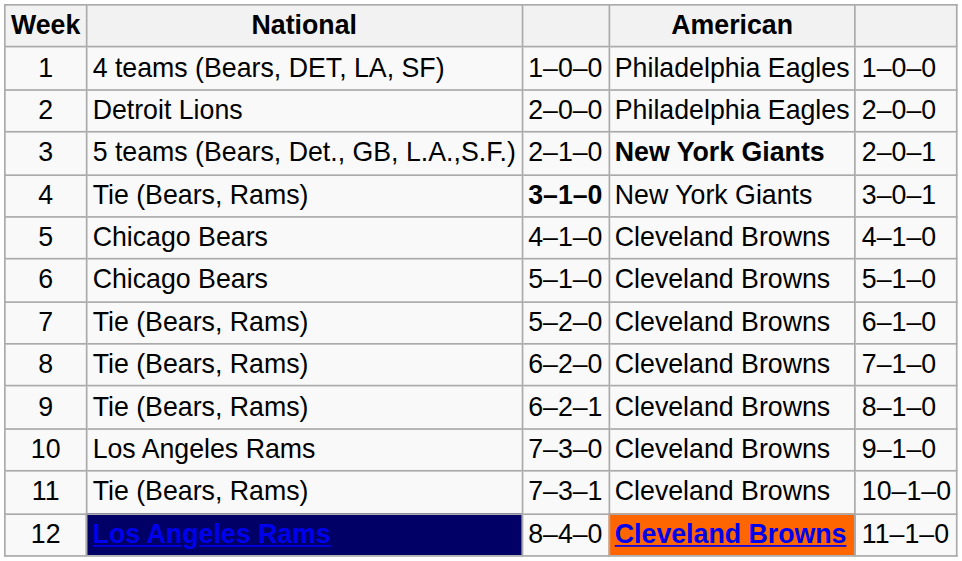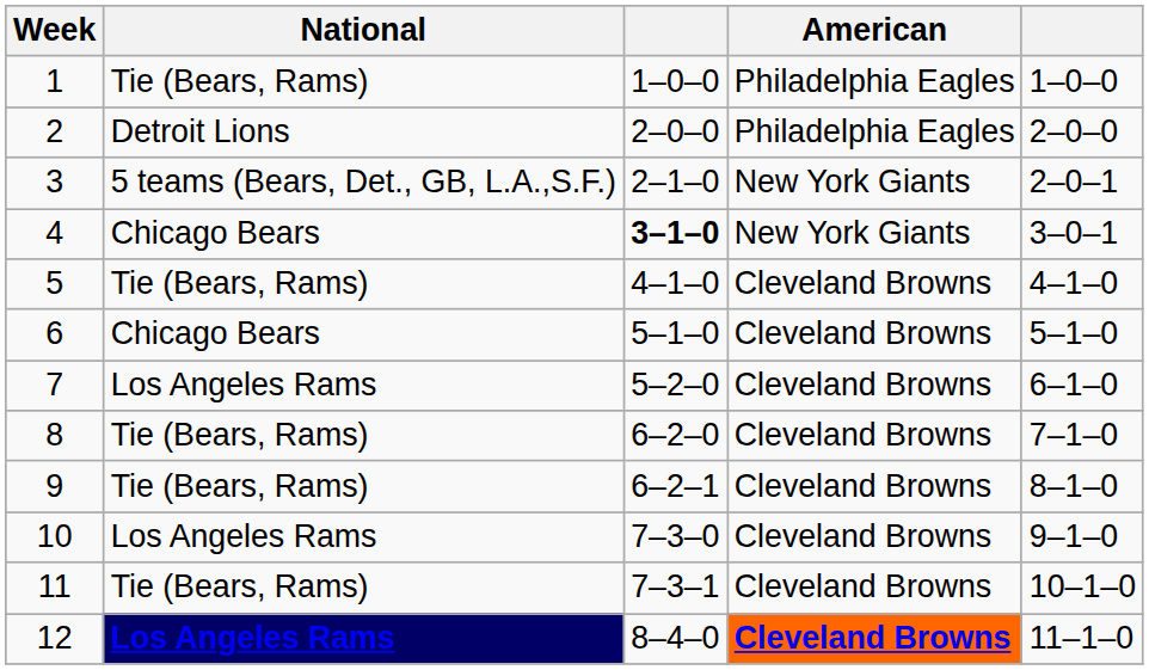 <table class="wikitable">
 <tr>
 <th>Week</th>
 <th>National</th>
 <th></th>
 <th>American</th>
 <th></th>
 </tr>
 <tr>
 <td align=center>1</td>
-<td>4 teams (Bears, DET, LA, SF)</td>
+<td>Tie (Bears, Rams)</td>
 <td>1–0–0</td>
 <td>Philadelphia Eagles</td>
 <td>1–0–0</td>
 </tr>
 <tr>
 <td align=center>2</td>
 <td>Detroit Lions</td>
 <td>2–0–0</td>
 <td>Philadelphia Eagles</td>
 <td>2–0–0</td>
 </tr>
 <tr>
 <td align=center>3</td>
 <td>5 teams (Bears, Det., GB, L.A.,S.F.)</td>
 <td>2–1–0</td>
-<td><strong>New York Giants</strong></td>
+<td>New York Giants</td>
 <td>2–0–1</td>
 </tr>
 <tr>
 <td align=center>4</td>
-<td>Tie (Bears, Rams)</td>
+<td>Chicago Bears</td>
 <td><strong>3–1–0</strong></td>
 <td>New York Giants</td>
 <td>3–0–1</td>
 </tr>
 <tr>
 <td align=center>5</td>
-<td>Chicago Bears</td>
+<td>Tie (Bears, Rams)</td>
 <td>4–1–0</td>
 <td>Cleveland Browns</td>
 <td>4–1–0</td>
 </tr>
 <tr>
 <td align=center>6</td>
 <td>Chicago Bears</td>
 <td>5–1–0</td>
 <td>Cleveland Browns</td>
 <td>5–1–0</td>
 </tr>
 <tr>
 <td align=center>7</td>
-<td>Tie (Bears, Rams)</td>
+<td>Los Angeles Rams</td>
 <td>5–2–0</td>
 <td>Cleveland Browns</td>
 <td>6–1–0</td>
 </tr>
 <tr>
 <td align=center>8</td>
 <td>Tie (Bears, Rams)</td>
 <td>6–2–0</td>
 <td>Cleveland Browns</td>
 <td>7–1–0</td>
 </tr>
 <tr>
 <td align=center>9</td>
 <td>Tie (Bears, Rams)</td>
 <td>6–2–1</td>
 <td>Cleveland Browns</td>
 <td>8–1–0</td>
 </tr>
 <tr>
 <td align=center>10</td>
 <td>Los Angeles Rams</td>
 <td>7–3–0</td>
 <td>Cleveland Browns</td>
 <td>9–1–0</td>
 </tr>
 <tr>
 <td align=center>11</td>
 <td>Tie (Bears, Rams)</td>
 <td>7–3–1</td>
 <td>Cleveland Browns</td>
 <td>10–1–0</td>
 </tr>
 <tr>
 <td align=center>12</td>
 <td bgcolor="#000066"><strong><a href='#'><span>Los Angeles Rams</span></a></strong></td>
 <td>8–4–0</td>
 <td bgcolor="#FF6600"><strong><a href='#'><span>Cleveland Browns</span></a></strong></td>
 <td>11–1–0</td>
 </tr>
 </table>
